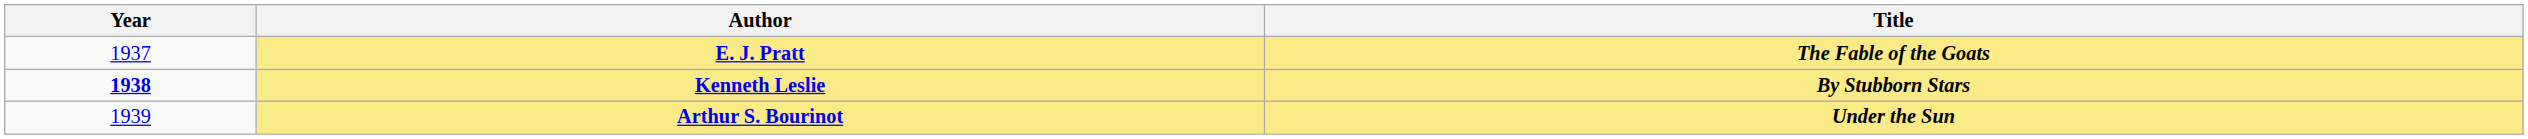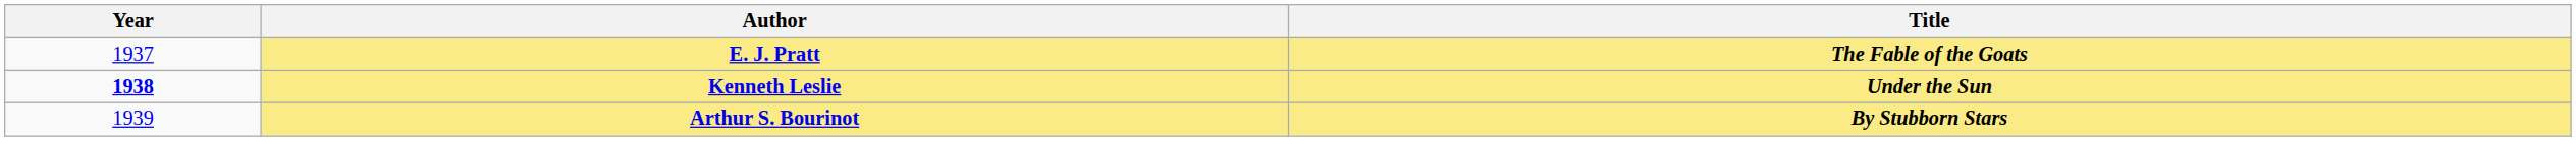 <table class="wikitable" width="100%">
 <tr>
 <th>Year</th>
 <th width="40%">Author</th>
 <th width="50%">Title</th>
 </tr>
 <tr>
 <td align="center"><a href='#'>1937</a></td>
 <td align="center" style="background:#FAEB86"><strong><a href='#'>E. J. Pratt</a></strong></td>
 <td align="center" style="background:#FAEB86"><strong><em>The Fable of the Goats</em></strong></td>
 </tr>
 <tr>
 <td align="center"><strong><a href='#'>1938</a></strong></td>
 <td align="center" style="background:#FAEB86"><strong><a href='#'>Kenneth Leslie</a></strong></td>
-<td align="center" style="background:#FAEB86"><strong><em>By Stubborn Stars</em></strong></td>
+<td align="center" style="background:#FAEB86"><strong><em>Under the Sun</em></strong></td>
 </tr>
 <tr>
 <td align="center"><a href='#'>1939</a></td>
 <td align="center" style="background:#FAEB86"><strong><a href='#'>Arthur S. Bourinot</a></strong></td>
-<td align="center" style="background:#FAEB86"><strong><em>Under the Sun</em></strong></td>
+<td align="center" style="background:#FAEB86"><strong><em>By Stubborn Stars</em></strong></td>
 </tr>
 </table>
